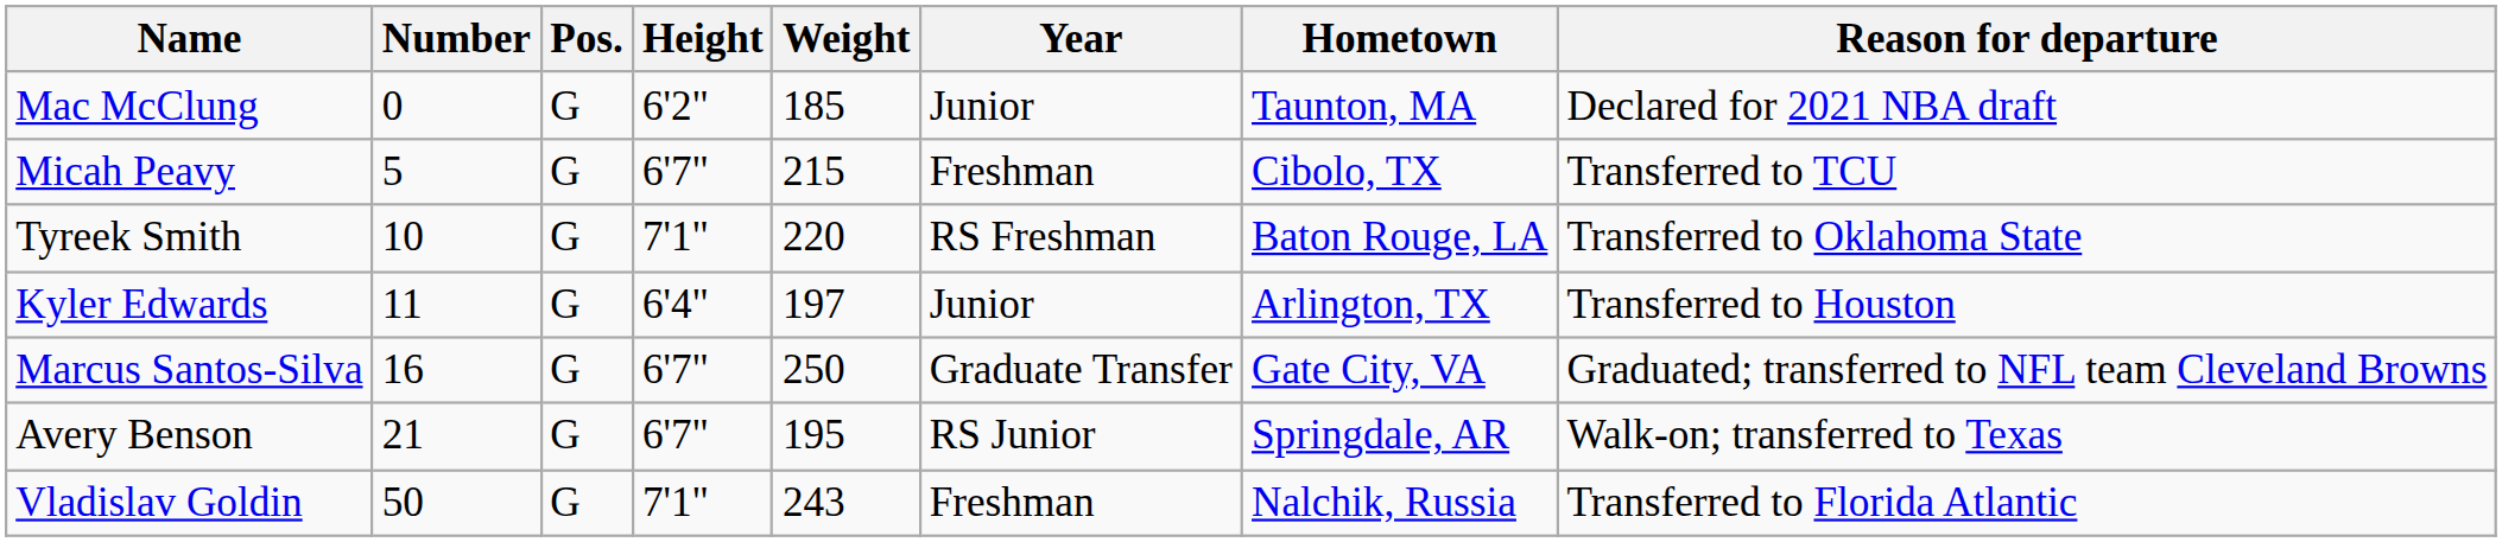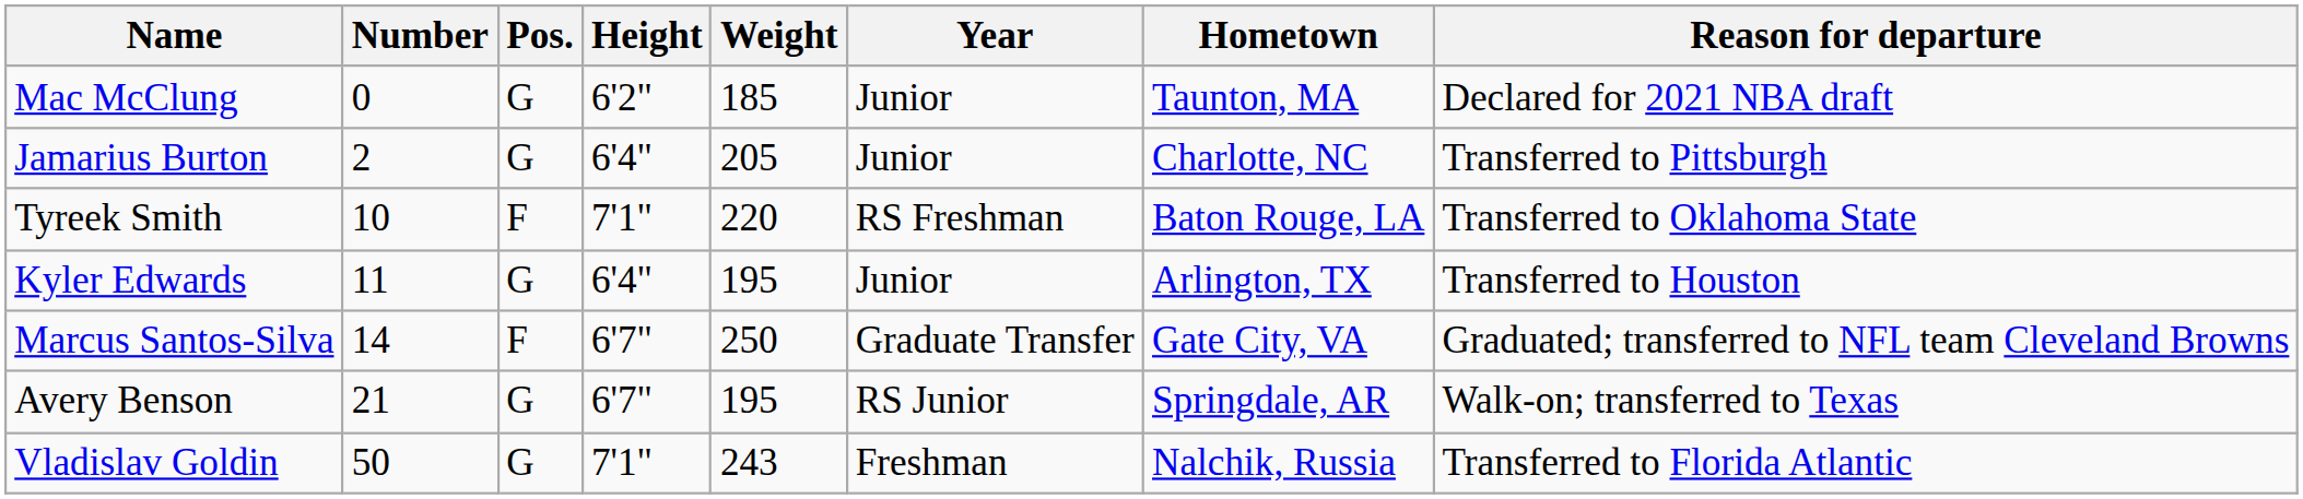 <table class="wikitable sortable" border="1">
 <tr>
 <th>Name</th>
 <th>Number</th>
 <th>Pos.</th>
 <th>Height</th>
 <th>Weight</th>
 <th>Year</th>
 <th>Hometown</th>
 <th class="unsortable">Reason for departure</th>
 </tr>
 <tr>
 <td><a href='#'>Mac McClung</a></td>
 <td>0</td>
 <td>G</td>
 <td>6'2"</td>
 <td>185</td>
 <td>Junior</td>
 <td><a href='#'>Taunton, MA</a></td>
 <td>Declared for <a href='#'>2021 NBA draft</a></td>
 </tr>
 <tr>
-<td><a href='#'>Micah Peavy</a></td>
-<td>5</td>
+<td><a href='#'>Jamarius Burton</a></td>
+<td>2</td>
 <td>G</td>
-<td>6'7"</td>
-<td>215</td>
-<td>Freshman</td>
-<td><a href='#'>Cibolo, TX</a></td>
-<td>Transferred to <a href='#'>TCU</a></td>
+<td>6'4"</td>
+<td>205</td>
+<td>Junior</td>
+<td><a href='#'>Charlotte, NC</a></td>
+<td>Transferred to <a href='#'>Pittsburgh</a></td>
 </tr>
 <tr>
 <td>Tyreek Smith</td>
 <td>10</td>
-<td>G</td>
+<td>F</td>
 <td>7'1"</td>
 <td>220</td>
 <td>RS Freshman</td>
 <td><a href='#'>Baton Rouge, LA</a></td>
 <td>Transferred to <a href='#'>Oklahoma State</a></td>
 </tr>
 <tr>
 <td><a href='#'>Kyler Edwards</a></td>
 <td>11</td>
 <td>G</td>
 <td>6'4"</td>
-<td>197</td>
+<td>195</td>
 <td>Junior</td>
 <td><a href='#'>Arlington, TX</a></td>
 <td>Transferred to <a href='#'>Houston</a></td>
 </tr>
 <tr>
 <td><a href='#'>Marcus Santos-Silva</a></td>
-<td>16</td>
-<td>G</td>
+<td>14</td>
+<td>F</td>
 <td>6'7"</td>
 <td>250</td>
 <td>Graduate Transfer</td>
 <td><a href='#'>Gate City, VA</a></td>
 <td>Graduated; transferred to <a href='#'>NFL</a> team <a href='#'>Cleveland Browns</a></td>
 </tr>
 <tr>
 <td>Avery Benson</td>
 <td>21</td>
 <td>G</td>
 <td>6'7"</td>
 <td>195</td>
 <td>RS Junior</td>
 <td><a href='#'>Springdale, AR</a></td>
 <td>Walk-on; transferred to <a href='#'>Texas</a></td>
 </tr>
 <tr>
 <td><a href='#'>Vladislav Goldin</a></td>
 <td>50</td>
 <td>G</td>
 <td>7'1"</td>
 <td>243</td>
 <td>Freshman</td>
 <td><a href='#'>Nalchik, Russia</a></td>
 <td>Transferred to <a href='#'>Florida Atlantic</a></td>
 </tr>
 </table>
